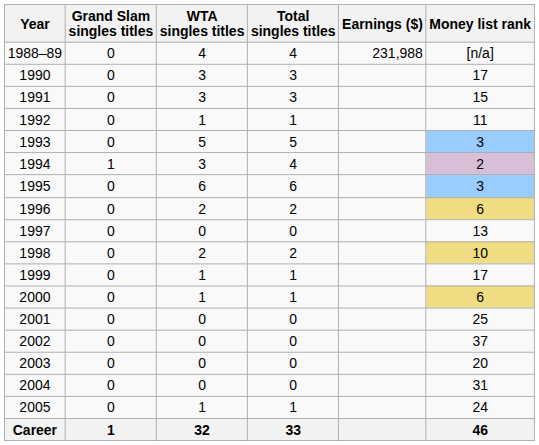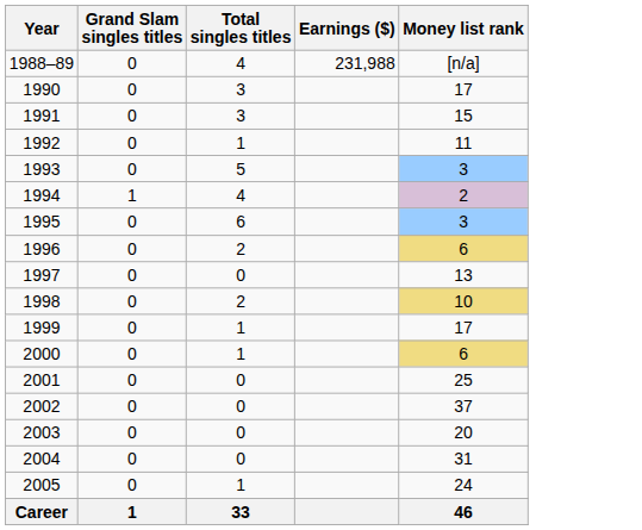 <table class="wikitable" style="font-size:95%;">
 <tr>
 <th>Year</th>
 <th>Grand Slam<br>singles titles</th>
-<th>WTA <br>singles titles</th>
 <th>Total<br>singles titles</th>
 <th>Earnings ($)</th>
 <th>Money list rank</th>
 </tr>
 <tr>
 <td align="center">1988–89</td>
 <td align="center">0</td>
 <td align="center">4</td>
-<td align="center">4</td>
 <td align="right">231,988</td>
 <td align="center">[n/a]</td>
 </tr>
 <tr>
 <td align="center">1990</td>
 <td align="center">0</td>
-<td align="center">3</td>
 <td align="center">3</td>
 <td align="right"></td>
 <td align="center">17</td>
 </tr>
 <tr>
 <td align="center">1991</td>
 <td align="center">0</td>
 <td align="center">3</td>
-<td align="center">3</td>
 <td align="right"></td>
 <td align="center">15</td>
 </tr>
 <tr>
 <td align="center">1992</td>
 <td align="center">0</td>
-<td align="center">1</td>
 <td align="center">1</td>
 <td align="right"></td>
 <td align="center">11</td>
 </tr>
 <tr>
 <td align="center">1993</td>
 <td align="center">0</td>
 <td align="center">5</td>
-<td align="center">5</td>
 <td align="right"></td>
 <td align="center" style="background:#99ccff;">3</td>
 </tr>
 <tr>
 <td align="center">1994</td>
 <td align="center">1</td>
-<td align="center">3</td>
 <td align="center">4</td>
 <td align="right"></td>
 <td align="center" style="background:#D8BFD8;">2</td>
 </tr>
 <tr>
 <td align="center">1995</td>
 <td align="center">0</td>
 <td align="center">6</td>
-<td align="center">6</td>
 <td align="right"></td>
 <td align="center" style="background:#99ccff;">3</td>
 </tr>
 <tr>
 <td align="center">1996</td>
 <td align="center">0</td>
 <td align="center">2</td>
-<td align="center">2</td>
 <td align="right"></td>
 <td align="center" style="background:#F0DC82;">6</td>
 </tr>
 <tr>
 <td align="center">1997</td>
-<td align="center">0</td>
 <td align="center">0</td>
 <td align="center">0</td>
 <td align="right"></td>
 <td align="center">13</td>
 </tr>
 <tr>
 <td align="center">1998</td>
 <td align="center">0</td>
 <td align="center">2</td>
-<td align="center">2</td>
 <td align="right"></td>
 <td align="center" style="background:#F0DC82;">10</td>
 </tr>
 <tr>
 <td align="center">1999</td>
 <td align="center">0</td>
-<td align="center">1</td>
 <td align="center">1</td>
 <td align="right"></td>
 <td align="center">17</td>
 </tr>
 <tr>
 <td align="center">2000</td>
 <td align="center">0</td>
 <td align="center">1</td>
-<td align="center">1</td>
 <td align="right"></td>
 <td align="center" style="background:#F0DC82;">6</td>
 </tr>
 <tr>
 <td align="center">2001</td>
-<td align="center">0</td>
 <td align="center">0</td>
 <td align="center">0</td>
 <td align="right"></td>
 <td align="center">25</td>
 </tr>
 <tr>
 <td align="center">2002</td>
 <td align="center">0</td>
 <td align="center">0</td>
-<td align="center">0</td>
 <td align="right"></td>
 <td align="center">37</td>
 </tr>
 <tr>
 <td align="center">2003</td>
-<td align="center">0</td>
 <td align="center">0</td>
 <td align="center">0</td>
 <td align="right"></td>
 <td align="center">20</td>
 </tr>
 <tr>
 <td align="center">2004</td>
 <td align="center">0</td>
 <td align="center">0</td>
-<td align="center">0</td>
 <td align="right"></td>
 <td align="center">31</td>
 </tr>
 <tr>
 <td align="center">2005</td>
 <td align="center">0</td>
 <td align="center">1</td>
-<td align="center">1</td>
 <td align="right"></td>
 <td align="center">24</td>
 </tr>
 <tr>
 <th align="center">Career</th>
 <th align="center">1</th>
-<th align="center">32</th>
 <th align="center">33</th>
 <th align="right"></th>
 <th align="center">46</th>
 </tr>
 </table>
